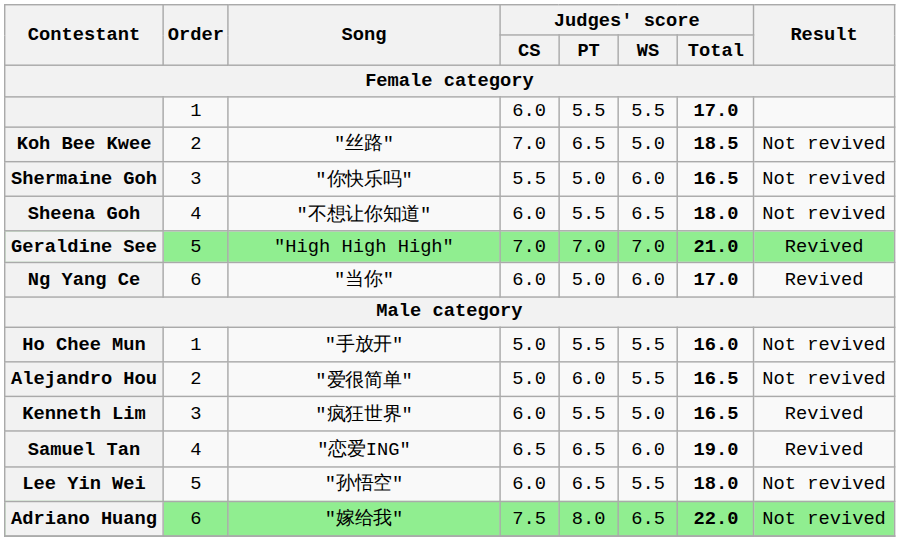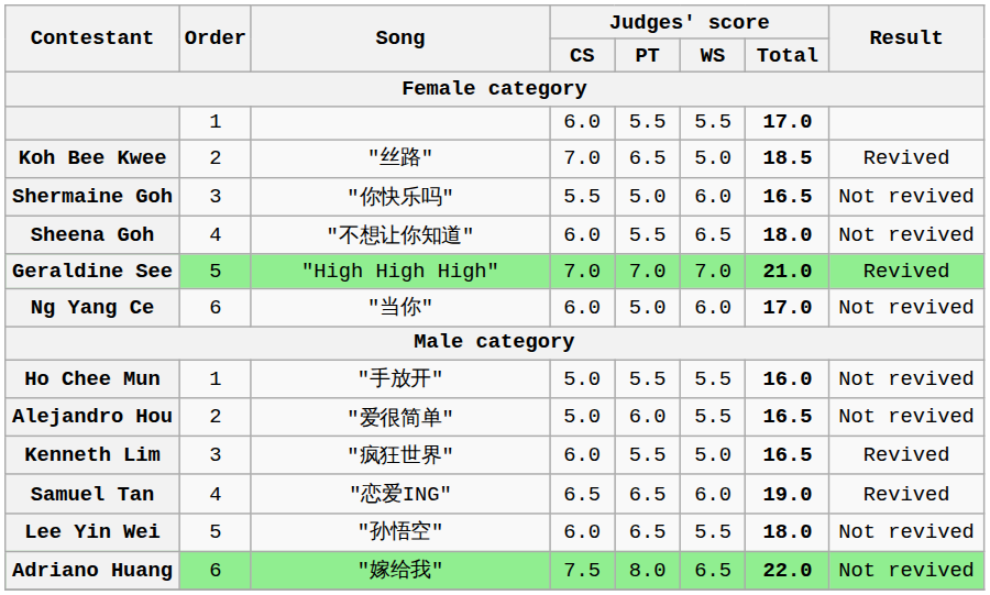 <table class="wikitable plainrowheaders" style="text-align:center;">
 <tr>
 <th rowspan=2 scope="col" style="width:8em;">Contestant</th>
 <th rowspan=2 scope="col">Order</th>
 <th rowspan=2 scope="col" style="width:14em;">Song</th>
 <th colspan=4 scope="col">Judges' score</th>
 <th rowspan=2 scope="col" style="width:7em;">Result</th>
 </tr>
 <tr>
 <th style="width:2.7em;">CS</th>
 <th style="width:2.7em;">PT</th>
 <th style="width:2.7em;">WS</th>
 <th style="width:3.6em;">Total</th>
 </tr>
 <tr>
 <th colspan=8>Female category</th>
 </tr>
 <tr>
 <th scope="row"></th>
 <td>1</td>
 <td></td>
 <td>6.0</td>
 <td>5.5</td>
 <td>5.5</td>
 <td><strong>17.0</strong></td>
 <td></td>
 </tr>
 <tr>
 <th scope="row">Koh Bee Kwee</th>
 <td>2</td>
 <td>"丝路"</td>
 <td>7.0</td>
 <td>6.5</td>
 <td>5.0</td>
 <td><strong>18.5</strong></td>
-<td>Not revived</td>
+<td>Revived</td>
 </tr>
 <tr>
 <th scope="row">Shermaine Goh</th>
 <td>3</td>
 <td>"你快乐吗"</td>
 <td>5.5</td>
 <td>5.0</td>
 <td>6.0</td>
 <td><strong>16.5</strong></td>
 <td>Not revived</td>
 </tr>
 <tr>
 <th scope="row">Sheena Goh</th>
 <td>4</td>
 <td>"不想让你知道"</td>
 <td>6.0</td>
 <td>5.5</td>
 <td>6.5</td>
 <td><strong>18.0</strong></td>
 <td>Not revived</td>
 </tr>
 <tr style="background:lightgreen;">
 <th scope="row">Geraldine See</th>
 <td>5</td>
 <td>"High High High"</td>
 <td>7.0</td>
 <td>7.0</td>
 <td>7.0</td>
 <td><strong>21.0</strong></td>
 <td>Revived</td>
 </tr>
 <tr>
 <th scope="row">Ng Yang Ce</th>
 <td>6</td>
 <td>"当你"</td>
 <td>6.0</td>
 <td>5.0</td>
 <td>6.0</td>
 <td><strong>17.0</strong></td>
-<td>Revived</td>
+<td>Not revived</td>
 </tr>
 <tr>
 <th colspan=8>Male category</th>
 </tr>
 <tr>
 <th scope="row">Ho Chee Mun</th>
 <td>1</td>
 <td>"手放开"</td>
 <td>5.0</td>
 <td>5.5</td>
 <td>5.5</td>
 <td><strong>16.0</strong></td>
 <td>Not revived</td>
 </tr>
 <tr>
 <th scope="row">Alejandro Hou</th>
 <td>2</td>
 <td>"爱很简单"</td>
 <td>5.0</td>
 <td>6.0</td>
 <td>5.5</td>
 <td><strong>16.5</strong></td>
 <td>Not revived</td>
 </tr>
 <tr>
 <th scope="row">Kenneth Lim</th>
 <td>3</td>
 <td>"疯狂世界"</td>
 <td>6.0</td>
 <td>5.5</td>
 <td>5.0</td>
 <td><strong>16.5</strong></td>
 <td>Revived</td>
 </tr>
 <tr>
 <th scope="row">Samuel Tan</th>
 <td>4</td>
 <td>"恋爱ING"</td>
 <td>6.5</td>
 <td>6.5</td>
 <td>6.0</td>
 <td><strong>19.0</strong></td>
 <td>Revived</td>
 </tr>
 <tr>
 <th scope="row">Lee Yin Wei</th>
 <td>5</td>
 <td>"孙悟空"</td>
 <td>6.0</td>
 <td>6.5</td>
 <td>5.5</td>
 <td><strong>18.0</strong></td>
 <td>Not revived</td>
 </tr>
 <tr style="background:lightgreen;">
 <th scope="row">Adriano Huang</th>
 <td>6</td>
 <td>"嫁给我"</td>
 <td>7.5</td>
 <td>8.0</td>
 <td>6.5</td>
 <td><strong>22.0</strong></td>
 <td>Not revived</td>
 </tr>
 <tr>
 </tr>
 </table>
